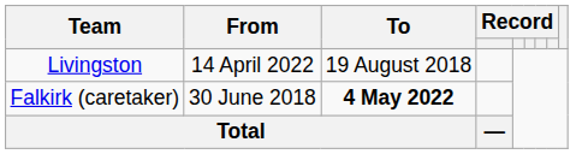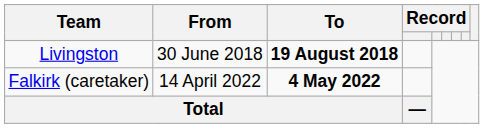 <table class="wikitable" style="text-align: center">
 <tr>
 <th rowspan="2">Team</th>
 <th rowspan="2">From</th>
 <th rowspan="2">To</th>
 <th colspan="5">Record</th>
 <th rowspan="2"></th>
 </tr>
 <tr>
 <th></th>
 <th></th>
 <th></th>
 <th></th>
 <th></th>
 </tr>
 <tr>
 <td><a href='#'>Livingston</a></td>
-<td>14 April 2022</td>
-<td>19 August 2018<br></td>
+<td>30 June 2018</td>
+<td><strong>19 August 2018<br></strong></td>
 <td></td>
 </tr>
 <tr>
 <td><a href='#'>Falkirk</a> (caretaker)</td>
-<td>30 June 2018</td>
+<td>14 April 2022</td>
 <td><strong>4 May 2022<br></strong></td>
 <td></td>
 </tr>
 <tr>
 <th colspan="3">Total<br></th>
 <th>—</th>
 </tr>
 </table>
